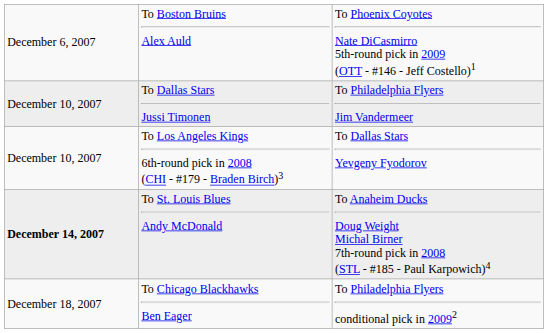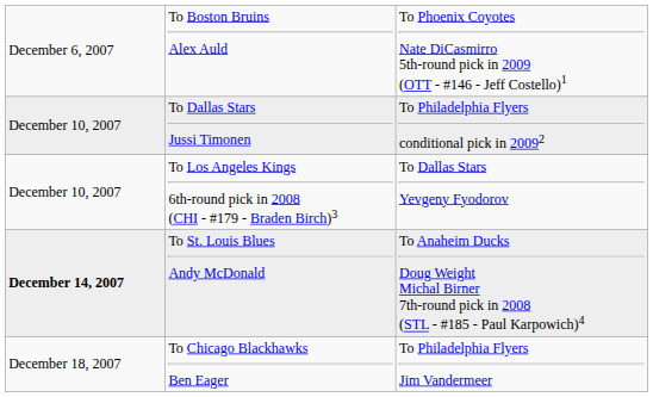 <table cellspacing=0 class="wikitable" style="border:1px solid #999999; width:720px;">
 <tr>
 <td>December 6, 2007</td>
 <td valign="top">To <a href='#'>Boston Bruins</a><hr><a href='#'>Alex Auld</a></td>
 <td valign="top">To <a href='#'>Phoenix Coyotes</a><hr><a href='#'>Nate DiCasmirro</a><br>5th-round pick in <a href='#'>2009</a><br>(<a href='#'>OTT</a> - #146 - Jeff Costello)<sup>1</sup></td>
 </tr>
 <tr bgcolor="#eeeeee">
 <td>December 10, 2007</td>
 <td valign="top">To <a href='#'>Dallas Stars</a><hr><a href='#'>Jussi Timonen</a></td>
-<td valign="top">To <a href='#'>Philadelphia Flyers</a> <hr> <a href='#'>Jim Vandermeer</a></td>
+<td valign="top">To <a href='#'>Philadelphia Flyers</a><hr>conditional pick in <a href='#'>2009</a><sup>2</sup></td>
 </tr>
 <tr>
 <td>December 10, 2007</td>
 <td valign="top">To <a href='#'>Los Angeles Kings</a><hr>6th-round pick in <a href='#'>2008</a><br>(<a href='#'>CHI</a> - #179 - <a href='#'>Braden Birch</a>)<sup>3</sup></td>
 <td valign="top">To <a href='#'>Dallas Stars</a> <hr><a href='#'>Yevgeny Fyodorov</a></td>
 </tr>
 <tr bgcolor="#eeeeee">
 <td><strong>December 14, 2007</strong></td>
 <td valign="top">To <a href='#'>St. Louis Blues</a><hr><a href='#'>Andy McDonald</a></td>
 <td valign="top">To <a href='#'>Anaheim Ducks</a><hr><a href='#'>Doug Weight</a><br><a href='#'>Michal Birner</a><br>7th-round pick in <a href='#'>2008</a><br>(<a href='#'>STL</a> - #185 - Paul Karpowich)<sup>4</sup></td>
 </tr>
 <tr>
 <td>December 18, 2007</td>
 <td valign="top">To <a href='#'>Chicago Blackhawks</a> <hr> <a href='#'>Ben Eager</a></td>
-<td valign="top">To <a href='#'>Philadelphia Flyers</a><hr>conditional pick in <a href='#'>2009</a><sup>2</sup></td>
+<td valign="top">To <a href='#'>Philadelphia Flyers</a> <hr> <a href='#'>Jim Vandermeer</a></td>
 </tr>
 </table>
